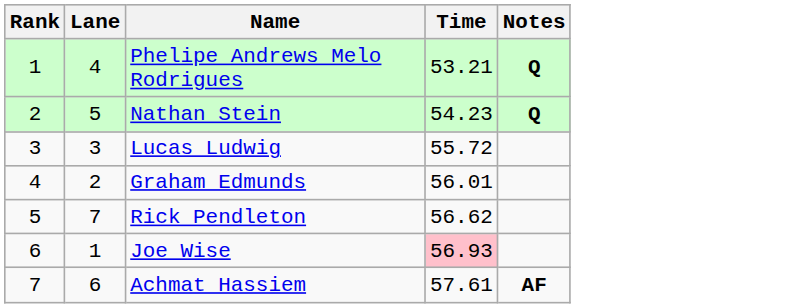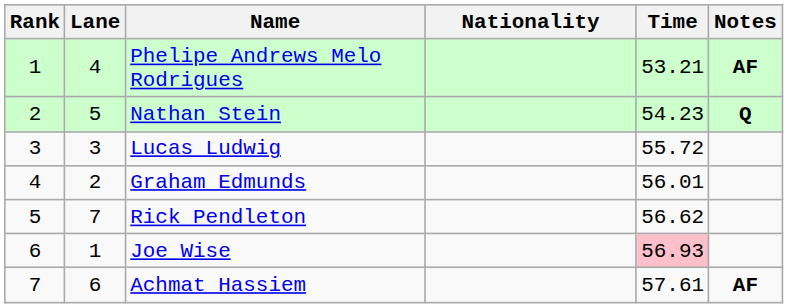 <table class="wikitable sortable" style="text-align:center">
 <tr>
 <th>Rank</th>
 <th>Lane</th>
 <th style="width:180px">Name</th>
+<th style="width:125px">Nationality</th>
 <th>Time</th>
 <th>Notes</th>
 </tr>
 <tr style="background:#cfc;">
 <td>1</td>
 <td>4</td>
 <td style="text-align:left;"><a href='#'>Phelipe Andrews Melo Rodrigues</a></td>
+<td style="text-align:left;"></td>
 <td>53.21</td>
-<td><strong>Q</strong></td>
+<td><strong>AF</strong></td>
 </tr>
 <tr style="background:#cfc;">
 <td>2</td>
 <td>5</td>
 <td style="text-align:left;"><a href='#'>Nathan Stein</a></td>
+<td style="text-align:left;"></td>
 <td>54.23</td>
 <td><strong>Q</strong></td>
 </tr>
 <tr>
 <td>3</td>
 <td>3</td>
 <td style="text-align:left;"><a href='#'>Lucas Ludwig</a></td>
+<td style="text-align:left;"></td>
 <td>55.72</td>
 <td></td>
 </tr>
 <tr>
 <td>4</td>
 <td>2</td>
 <td style="text-align:left;"><a href='#'>Graham Edmunds</a></td>
+<td style="text-align:left;"></td>
 <td>56.01</td>
 <td></td>
 </tr>
 <tr>
 <td>5</td>
 <td>7</td>
 <td style="text-align:left;"><a href='#'>Rick Pendleton</a></td>
+<td style="text-align:left;"></td>
 <td>56.62</td>
 <td></td>
 </tr>
 <tr>
 <td>6</td>
 <td>1</td>
 <td style="text-align:left;"><a href='#'>Joe Wise</a></td>
+<td style="text-align:left;"></td>
 <td style="background: pink;">56.93</td>
 <td></td>
 </tr>
 <tr>
 <td>7</td>
 <td>6</td>
 <td style="text-align:left;"><a href='#'>Achmat Hassiem</a></td>
+<td style="text-align:left;"></td>
 <td>57.61</td>
 <td><strong>AF</strong></td>
 </tr>
 </table>
